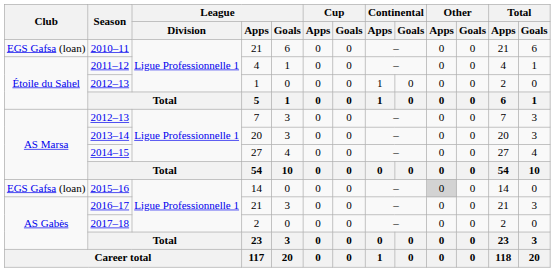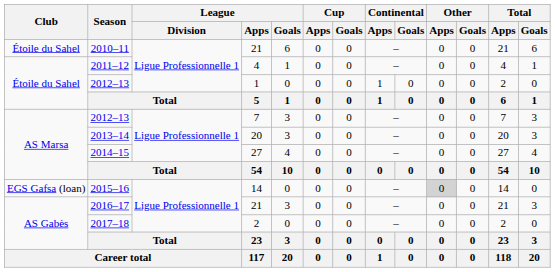 <table class="wikitable" style="text-align: center">
 <tr>
 <th rowspan="2">Club</th>
 <th rowspan="2">Season</th>
 <th colspan="3">League</th>
 <th colspan="2">Cup</th>
 <th colspan="2">Continental</th>
 <th colspan="2">Other</th>
 <th colspan="2">Total</th>
 </tr>
 <tr>
 <th>Division</th>
 <th>Apps</th>
 <th>Goals</th>
 <th>Apps</th>
 <th>Goals</th>
 <th>Apps</th>
 <th>Goals</th>
 <th>Apps</th>
 <th>Goals</th>
 <th>Apps</th>
 <th>Goals</th>
 </tr>
 <tr>
-<td><a href='#'>EGS Gafsa</a> (loan)</td>
+<td><a href='#'>Étoile du Sahel</a></td>
 <td><a href='#'>2010–11</a></td>
 <td rowspan="3"><a href='#'>Ligue Professionnelle 1</a></td>
 <td>21</td>
 <td>6</td>
 <td>0</td>
 <td>0</td>
 <td colspan="2">–</td>
 <td>0</td>
 <td>0</td>
 <td>21</td>
 <td>6</td>
 </tr>
 <tr>
 <td rowspan="3"><a href='#'>Étoile du Sahel</a></td>
 <td><a href='#'>2011–12</a></td>
 <td>4</td>
 <td>1</td>
 <td>0</td>
 <td>0</td>
 <td colspan="2">–</td>
 <td>0</td>
 <td>0</td>
 <td>4</td>
 <td>1</td>
 </tr>
 <tr>
 <td><a href='#'>2012–13</a></td>
 <td>1</td>
 <td>0</td>
 <td>0</td>
 <td>0</td>
 <td>1</td>
 <td>0</td>
 <td>0</td>
 <td>0</td>
 <td>2</td>
 <td>0</td>
 </tr>
 <tr>
 <th colspan=2>Total</th>
 <th>5</th>
 <th>1</th>
 <th>0</th>
 <th>0</th>
 <th>1</th>
 <th>0</th>
 <th>0</th>
 <th>0</th>
 <th>6</th>
 <th>1</th>
 </tr>
 <tr>
 <td rowspan="4"><a href='#'>AS Marsa</a></td>
 <td><a href='#'>2012–13</a></td>
 <td rowspan="3"><a href='#'>Ligue Professionnelle 1</a></td>
 <td>7</td>
 <td>3</td>
 <td>0</td>
 <td>0</td>
 <td colspan="2">–</td>
 <td>0</td>
 <td>0</td>
 <td>7</td>
 <td>3</td>
 </tr>
 <tr>
 <td><a href='#'>2013–14</a></td>
 <td>20</td>
 <td>3</td>
 <td>0</td>
 <td>0</td>
 <td colspan="2">–</td>
 <td>0</td>
 <td>0</td>
 <td>20</td>
 <td>3</td>
 </tr>
 <tr>
 <td><a href='#'>2014–15</a></td>
 <td>27</td>
 <td>4</td>
 <td>0</td>
 <td>0</td>
 <td colspan="2">–</td>
 <td>0</td>
 <td>0</td>
 <td>27</td>
 <td>4</td>
 </tr>
 <tr>
 <th colspan=2>Total</th>
 <th>54</th>
 <th>10</th>
 <th>0</th>
 <th>0</th>
 <th>0</th>
 <th>0</th>
 <th>0</th>
 <th>0</th>
 <th>54</th>
 <th>10</th>
 </tr>
 <tr>
 <td><a href='#'>EGS Gafsa</a> (loan)</td>
 <td><a href='#'>2015–16</a></td>
 <td rowspan="3"><a href='#'>Ligue Professionnelle 1</a></td>
 <td>14</td>
 <td>0</td>
 <td>0</td>
 <td>0</td>
 <td colspan="2">–</td>
 <td style="background: lightgrey;">0</td>
 <td>0</td>
 <td>14</td>
 <td>0</td>
 </tr>
 <tr>
 <td rowspan="3"><a href='#'>AS Gabès</a></td>
 <td><a href='#'>2016–17</a></td>
 <td>21</td>
 <td>3</td>
 <td>0</td>
 <td>0</td>
 <td colspan="2">–</td>
 <td>0</td>
 <td>0</td>
 <td>21</td>
 <td>3</td>
 </tr>
 <tr>
 <td><a href='#'>2017–18</a></td>
 <td>2</td>
 <td>0</td>
 <td>0</td>
 <td>0</td>
 <td colspan="2">–</td>
 <td>0</td>
 <td>0</td>
 <td>2</td>
 <td>0</td>
 </tr>
 <tr>
 <th colspan=2>Total</th>
 <th>23</th>
 <th>3</th>
 <th>0</th>
 <th>0</th>
 <th>0</th>
 <th>0</th>
 <th>0</th>
 <th>0</th>
 <th>23</th>
 <th>3</th>
 </tr>
 <tr>
 <th colspan=3>Career total</th>
 <th>117</th>
 <th>20</th>
 <th>0</th>
 <th>0</th>
 <th>1</th>
 <th>0</th>
 <th>0</th>
 <th>0</th>
 <th>118</th>
 <th>20</th>
 </tr>
 </table>
